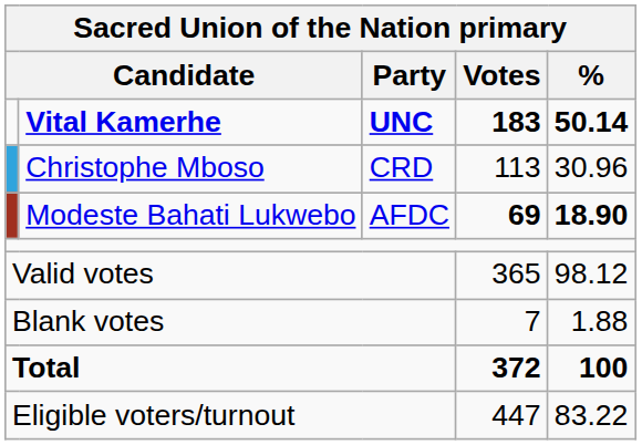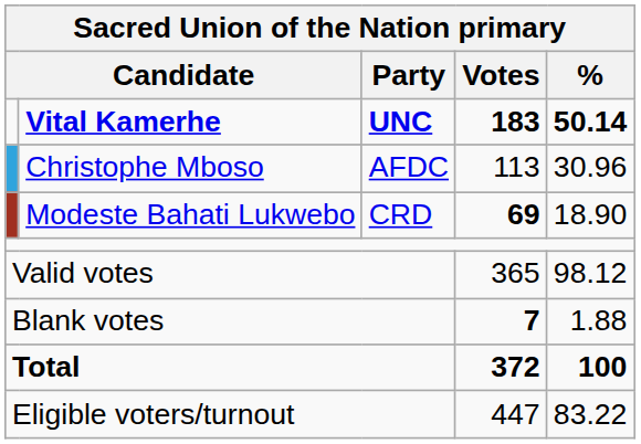 <table class=wikitable style=text-align:right>
 <tr>
 <th colspan="5">Sacred Union of the Nation primary</th>
 </tr>
 <tr>
 <th colspan=2>Candidate</th>
 <th>Party</th>
 <th>Votes</th>
 <th>%</th>
 </tr>
 <tr>
 <td bgcolor=></td>
 <td align=left><strong><a href='#'>Vital Kamerhe</a></strong></td>
 <td align=left><strong><a href='#'>UNC</a></strong></td>
 <td><strong>183</strong></td>
 <td><strong>50.14</strong></td>
 </tr>
 <tr>
 <td bgcolor=#30A4DD></td>
 <td align=left><a href='#'>Christophe Mboso</a></td>
-<td align=left><a href='#'>CRD</a></td>
+<td align=left><a href='#'>AFDC</a></td>
 <td>113</td>
 <td>30.96</td>
 </tr>
 <tr>
 <td bgcolor=#A03020></td>
 <td align=left><a href='#'>Modeste Bahati Lukwebo</a></td>
-<td align=left><a href='#'>AFDC</a></td>
+<td align=left><a href='#'>CRD</a></td>
 <td><strong>69</strong></td>
-<td><strong>18.90</strong></td>
+<td>18.90</td>
 </tr>
 <tr>
 <td colspan=12></td>
 </tr>
 <tr>
 <td style="text-align:left;" colspan=3>Valid votes</td>
 <td>365</td>
 <td>98.12</td>
 </tr>
 <tr>
 <td style="text-align:left;" colspan=3>Blank votes</td>
-<td>7</td>
+<td><strong>7</strong></td>
 <td>1.88</td>
 </tr>
 <tr>
 <td style="text-align:left;" colspan=3><strong>Total</strong></td>
 <td><strong>372</strong></td>
 <td><strong>100</strong></td>
 </tr>
 <tr>
 <td style="text-align:left;" colspan=3>Eligible voters/turnout</td>
 <td>447</td>
 <td>83.22</td>
 </tr>
 </table>
